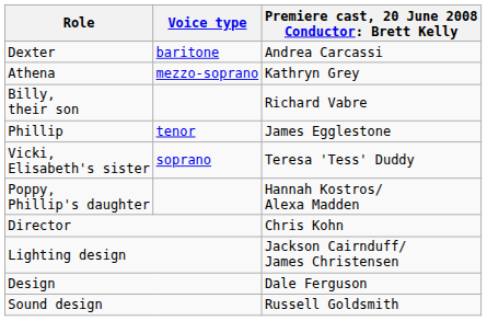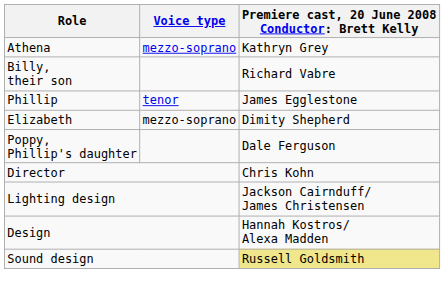 <table class="wikitable">
 <tr>
 <th>Role</th>
 <th><a href='#'>Voice type</a></th>
 <th>Premiere cast, 20 June 2008<br><a href='#'>Conductor</a>: Brett Kelly</th>
-</tr>
-<tr>
-<td>Dexter</td>
-<td><a href='#'>baritone</a></td>
-<td>Andrea Carcassi</td>
 </tr>
 <tr>
 <td>Athena</td>
 <td><a href='#'>mezzo-soprano</a></td>
 <td>Kathryn Grey</td>
 </tr>
 <tr>
 <td>Billy,<br>their son</td>
 <td></td>
 <td>Richard Vabre</td>
 </tr>
 <tr>
 <td>Phillip</td>
 <td><a href='#'>tenor</a></td>
 <td>James Egglestone</td>
 </tr>
 <tr>
-<td>Vicki,<br>Elisabeth's sister</td>
-<td><a href='#'>soprano</a></td>
-<td>Teresa 'Tess' Duddy</td>
+<td>Elizabeth</td>
+<td>mezzo-soprano</td>
+<td>Dimity Shepherd</td>
 </tr>
 <tr>
 <td>Poppy,<br>Phillip's daughter</td>
 <td></td>
-<td>Hannah Kostros/<br>Alexa Madden</td>
+<td>Dale Ferguson</td>
 </tr>
 <tr>
 <td colspan="2">Director</td>
 <td>Chris Kohn</td>
 </tr>
 <tr>
 <td colspan="2">Lighting design</td>
 <td>Jackson Cairnduff/<br>James Christensen</td>
 </tr>
 <tr>
 <td colspan="2">Design</td>
-<td>Dale Ferguson</td>
+<td>Hannah Kostros/<br>Alexa Madden</td>
 </tr>
 <tr>
 <td colspan="2">Sound design</td>
-<td>Russell Goldsmith</td>
+<td style="background: khaki;">Russell Goldsmith</td>
 </tr>
 </table>
